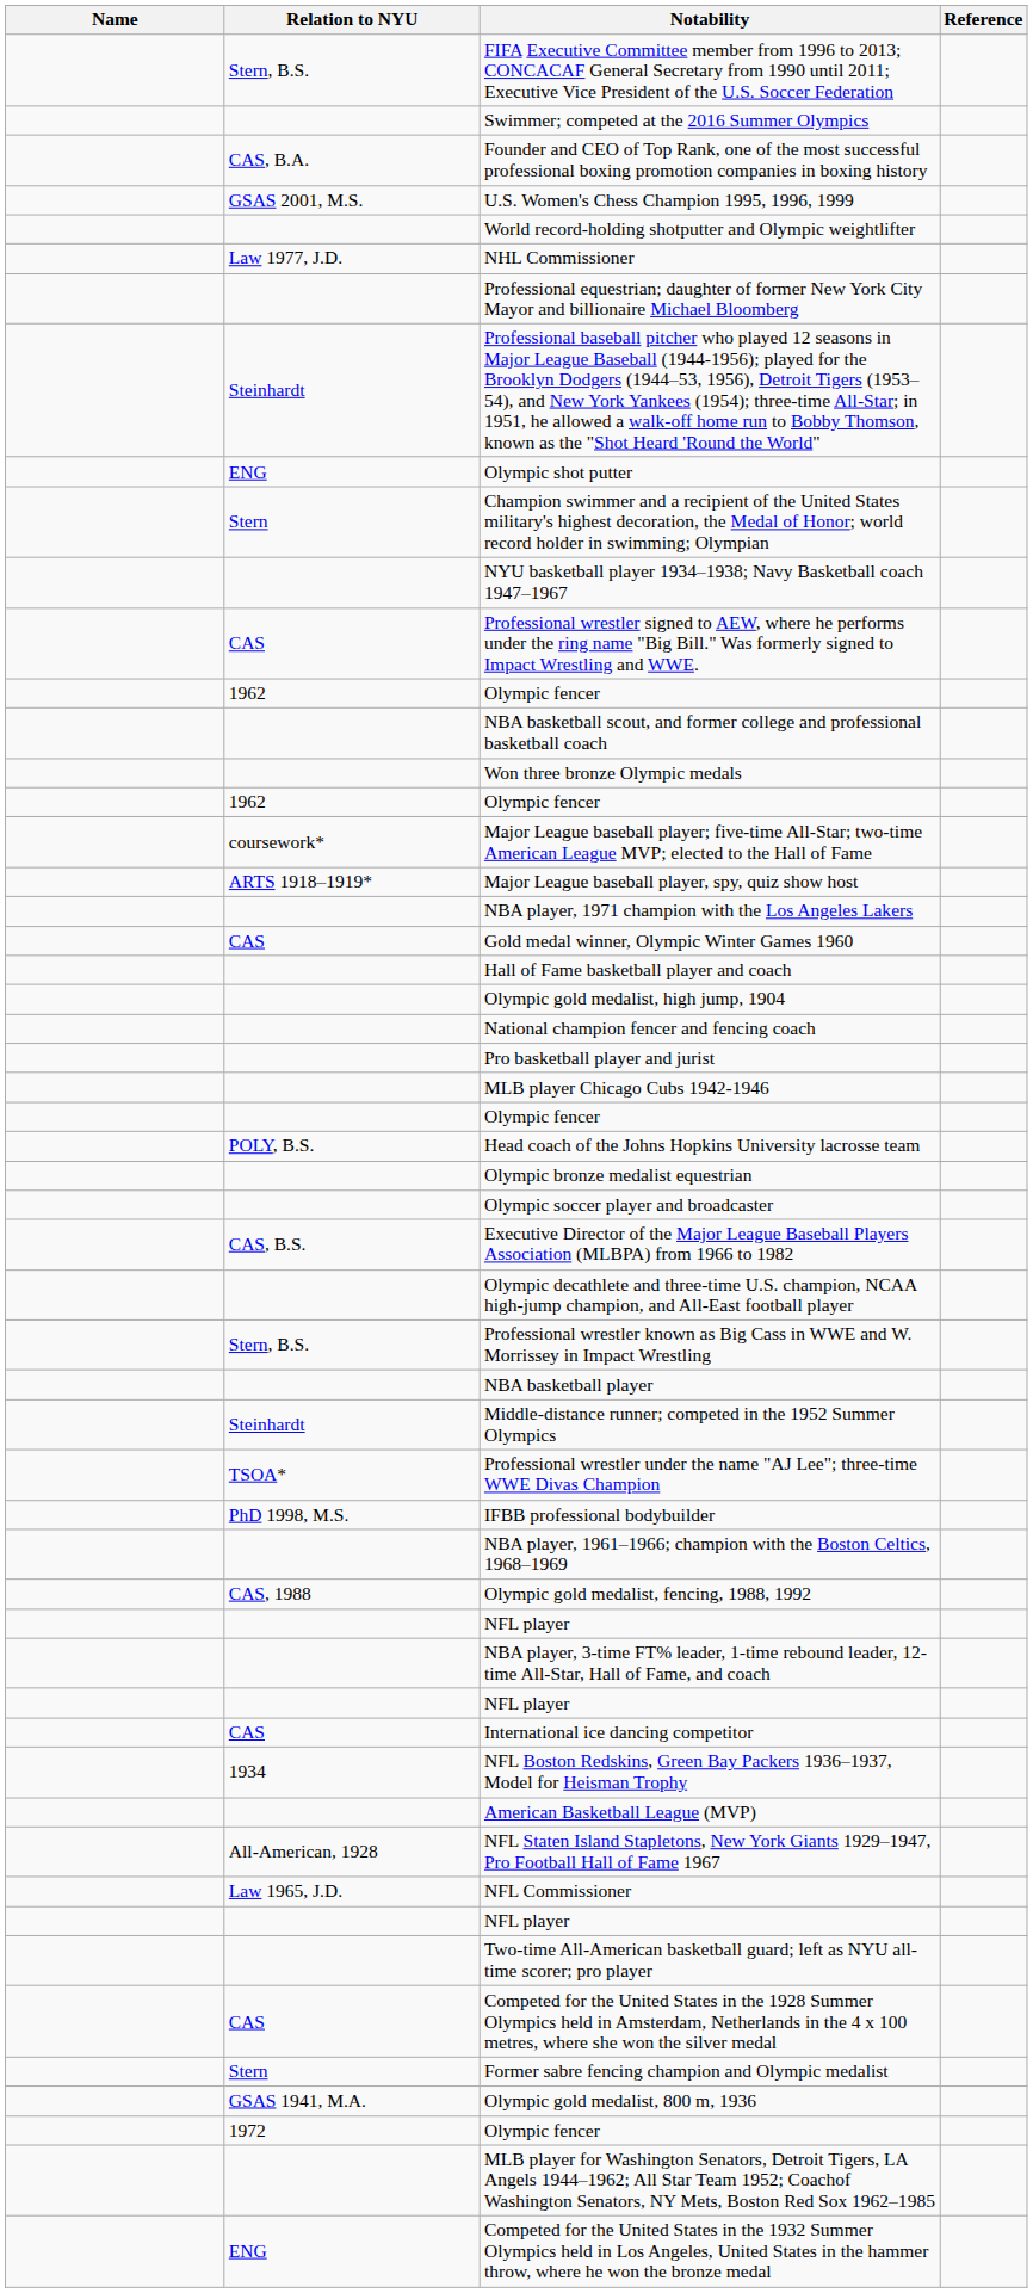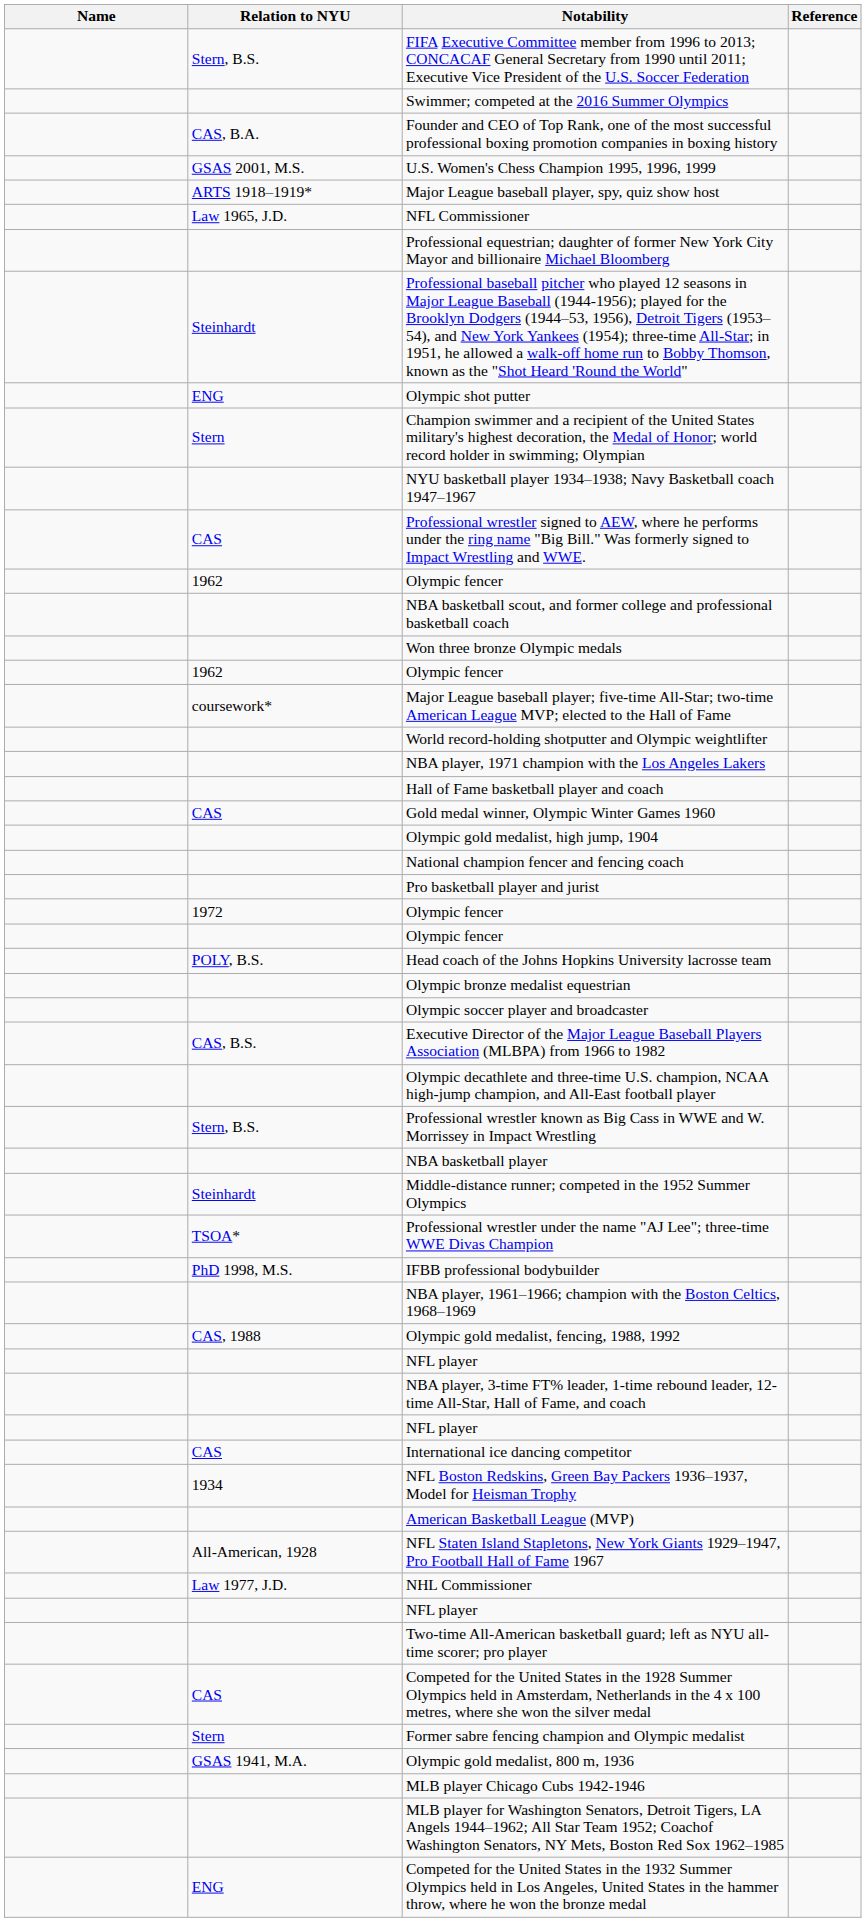 <table class="wikitable sortable" style="width:100%">
 <tr>
 <th style="width:*;">Name</th>
 <th style="width:25%;">Relation to NYU</th>
 <th style="width:45%;">Notability</th>
 <th style="width:5%;" class="unsortable">Reference</th>
 </tr>
 <tr>
 <td></td>
 <td><a href='#'>Stern</a>, B.S.</td>
 <td><a href='#'>FIFA</a> <a href='#'>Executive Committee</a> member from 1996 to 2013; <a href='#'>CONCACAF</a> General Secretary from 1990 until 2011; Executive Vice President of the <a href='#'>U.S. Soccer Federation</a></td>
 <td style="text-align:center;"></td>
 </tr>
 <tr>
 <td></td>
 <td></td>
 <td>Swimmer; competed at the <a href='#'>2016 Summer Olympics</a></td>
 <td style="text-align:center;"></td>
 </tr>
 <tr>
 <td></td>
 <td><a href='#'>CAS</a>, B.A.</td>
 <td>Founder and CEO of Top Rank, one of the most successful professional boxing promotion companies in boxing history</td>
 <td style="text-align:center;"></td>
 </tr>
 <tr>
 <td></td>
 <td><a href='#'>GSAS</a> 2001, M.S.</td>
 <td>U.S. Women's Chess Champion 1995, 1996, 1999</td>
 <td style="text-align:center;"></td>
 </tr>
 <tr>
 <td></td>
-<td></td>
-<td>World record-holding shotputter and Olympic weightlifter</td>
+<td><a href='#'>ARTS</a> 1918–1919*</td>
+<td>Major League baseball player, spy, quiz show host</td>
 <td style="text-align:center;"></td>
 </tr>
 <tr>
 <td></td>
-<td><a href='#'>Law</a> 1977, J.D.</td>
-<td>NHL Commissioner</td>
+<td><a href='#'>Law</a> 1965, J.D.</td>
+<td>NFL Commissioner</td>
 <td style="text-align:center;"></td>
 </tr>
 <tr>
 <td></td>
 <td></td>
 <td>Professional equestrian; daughter of former New York City Mayor and billionaire <a href='#'>Michael Bloomberg</a></td>
 <td style="text-align:center;"></td>
 </tr>
 <tr>
 <td></td>
 <td><a href='#'>Steinhardt</a></td>
 <td><a href='#'>Professional baseball</a> <a href='#'>pitcher</a> who played 12 seasons in <a href='#'>Major League Baseball</a> (1944-1956); played for the <a href='#'>Brooklyn Dodgers</a> (1944–53, 1956), <a href='#'>Detroit Tigers</a> (1953–54), and <a href='#'>New York Yankees</a> (1954); three-time <a href='#'>All-Star</a>; in 1951, he allowed a <a href='#'>walk-off home run</a> to <a href='#'>Bobby Thomson</a>, known as the "<a href='#'>Shot Heard 'Round the World</a>"</td>
 <td style="text-align:center;"></td>
 </tr>
 <tr>
 <td></td>
 <td><a href='#'>ENG</a></td>
 <td>Olympic shot putter</td>
 <td style="text-align:center;"></td>
 </tr>
 <tr>
 <td></td>
 <td><a href='#'>Stern</a></td>
 <td>Champion swimmer and a recipient of the United States military's highest decoration, the <a href='#'>Medal of Honor</a>; world record holder in swimming; Olympian</td>
 <td style="text-align:center;"></td>
 </tr>
 <tr>
 <td></td>
 <td></td>
 <td>NYU basketball player 1934–1938; Navy Basketball coach 1947–1967</td>
 <td style="text-align:center;"></td>
 </tr>
 <tr>
 <td></td>
 <td><a href='#'>CAS</a></td>
 <td><a href='#'>Professional wrestler</a> signed to <a href='#'>AEW</a>, where he performs under the <a href='#'>ring name</a> "Big Bill."  Was formerly signed to <a href='#'>Impact Wrestling</a> and <a href='#'>WWE</a>.</td>
 <td style="text-align:center;"></td>
 </tr>
 <tr>
 <td></td>
 <td>1962</td>
 <td>Olympic fencer</td>
 <td style="text-align:center;"></td>
 </tr>
 <tr>
 <td></td>
 <td></td>
 <td>NBA basketball scout, and former college and professional basketball coach</td>
 <td style="text-align:center;"></td>
 </tr>
 <tr>
 <td></td>
 <td></td>
 <td>Won three bronze Olympic medals</td>
 <td style="text-align:center;"></td>
 </tr>
 <tr>
 <td></td>
 <td>1962</td>
 <td>Olympic fencer</td>
 <td style="text-align:center;"></td>
 </tr>
 <tr>
 <td></td>
 <td>coursework*</td>
 <td>Major League baseball player; five-time All-Star; two-time <a href='#'>American League</a> MVP; elected to the Hall of Fame</td>
 <td style="text-align:center;"></td>
 </tr>
 <tr>
 <td></td>
-<td><a href='#'>ARTS</a> 1918–1919*</td>
-<td>Major League baseball player, spy, quiz show host</td>
+<td></td>
+<td>World record-holding shotputter and Olympic weightlifter</td>
 <td style="text-align:center;"></td>
 </tr>
 <tr>
 <td></td>
 <td></td>
 <td>NBA player, 1971 champion with the <a href='#'>Los Angeles Lakers</a></td>
 <td style="text-align:center;"></td>
 </tr>
 <tr>
 <td></td>
-<td><a href='#'>CAS</a></td>
-<td>Gold medal winner, Olympic Winter Games 1960</td>
+<td></td>
+<td>Hall of Fame basketball player and coach</td>
 <td style="text-align:center;"></td>
 </tr>
 <tr>
 <td></td>
-<td></td>
-<td>Hall of Fame basketball player and coach</td>
+<td><a href='#'>CAS</a></td>
+<td>Gold medal winner, Olympic Winter Games 1960</td>
 <td style="text-align:center;"></td>
 </tr>
 <tr>
 <td></td>
 <td></td>
 <td>Olympic gold medalist, high jump, 1904</td>
 <td style="text-align:center;"></td>
 </tr>
 <tr>
 <td></td>
 <td></td>
 <td>National champion fencer and fencing coach</td>
 <td style="text-align:center;"></td>
 </tr>
 <tr>
 <td></td>
 <td></td>
 <td>Pro basketball player and jurist</td>
 <td style="text-align:center;"></td>
 </tr>
 <tr>
 <td></td>
-<td></td>
-<td>MLB player Chicago Cubs 1942-1946</td>
+<td>1972</td>
+<td>Olympic fencer</td>
 <td style="text-align:center;"></td>
 </tr>
 <tr>
 <td></td>
 <td></td>
 <td>Olympic fencer</td>
 <td style="text-align:center;"></td>
 </tr>
 <tr>
 <td></td>
 <td><a href='#'>POLY</a>, B.S.</td>
 <td>Head coach of the Johns Hopkins University lacrosse team</td>
 <td style="text-align:center;"></td>
 </tr>
 <tr>
 <td></td>
 <td></td>
 <td>Olympic bronze medalist equestrian</td>
 <td style="text-align:center;"></td>
 </tr>
 <tr>
 <td></td>
 <td></td>
 <td>Olympic soccer player and broadcaster</td>
 <td style="text-align:center;"></td>
 </tr>
 <tr>
 <td></td>
 <td><a href='#'>CAS</a>, B.S.</td>
 <td>Executive Director of the <a href='#'>Major League Baseball Players Association</a> (MLBPA) from 1966 to 1982</td>
 <td style="text-align:center;"></td>
 </tr>
 <tr>
 <td></td>
 <td></td>
 <td>Olympic decathlete and three-time U.S. champion, NCAA high-jump champion, and All-East football player</td>
 <td style="text-align:center;"></td>
 </tr>
 <tr>
 <td></td>
 <td><a href='#'>Stern</a>, B.S.</td>
 <td>Professional wrestler known as Big Cass in WWE and W. Morrissey in Impact Wrestling</td>
 <td style="text-align:center;"></td>
 </tr>
 <tr>
 <td></td>
 <td></td>
 <td>NBA basketball player</td>
 <td style="text-align:center;"></td>
 </tr>
 <tr>
 <td></td>
 <td><a href='#'>Steinhardt</a></td>
 <td>Middle-distance runner; competed in the 1952 Summer Olympics</td>
 <td style="text-align:center;"></td>
 </tr>
 <tr>
 <td></td>
 <td><a href='#'>TSOA</a>*</td>
 <td>Professional wrestler under the name "AJ Lee"; three-time <a href='#'>WWE Divas Champion</a></td>
 <td style="text-align:center;"></td>
 </tr>
 <tr>
 <td></td>
 <td><a href='#'>PhD</a> 1998, M.S.</td>
 <td>IFBB professional bodybuilder</td>
 <td style="text-align:center;"></td>
 </tr>
 <tr>
 <td></td>
 <td></td>
 <td>NBA player, 1961–1966; champion with the <a href='#'>Boston Celtics</a>, 1968–1969</td>
 <td style="text-align:center;"></td>
 </tr>
 <tr>
 <td></td>
 <td><a href='#'>CAS</a>, 1988</td>
 <td>Olympic gold medalist, fencing, 1988, 1992</td>
 <td style="text-align:center;"></td>
 </tr>
 <tr>
 <td></td>
 <td></td>
 <td>NFL player</td>
 <td style="text-align:center;"></td>
 </tr>
 <tr>
 <td></td>
 <td></td>
 <td>NBA player, 3-time FT% leader, 1-time rebound leader, 12-time All-Star, Hall of Fame, and coach</td>
 <td style="text-align:center;"></td>
 </tr>
 <tr>
 <td></td>
 <td></td>
 <td>NFL player</td>
 <td style="text-align:center;"></td>
 </tr>
 <tr>
 <td></td>
 <td><a href='#'>CAS</a></td>
 <td>International ice dancing competitor</td>
 <td style="text-align:center;"></td>
 </tr>
 <tr>
 <td></td>
 <td>1934</td>
 <td>NFL <a href='#'>Boston Redskins</a>, <a href='#'>Green Bay Packers</a> 1936–1937, Model for <a href='#'>Heisman Trophy</a></td>
 <td style="text-align:center;"></td>
 </tr>
 <tr>
 <td></td>
 <td></td>
 <td><a href='#'>American Basketball League</a> (MVP)</td>
 <td style="text-align:center;"></td>
 </tr>
 <tr>
 <td></td>
 <td>All-American, 1928</td>
 <td>NFL <a href='#'>Staten Island Stapletons</a>, <a href='#'>New York Giants</a> 1929–1947, <a href='#'>Pro Football Hall of Fame</a> 1967</td>
 <td style="text-align:center;"></td>
 </tr>
 <tr>
 <td></td>
-<td><a href='#'>Law</a> 1965, J.D.</td>
-<td>NFL Commissioner</td>
+<td><a href='#'>Law</a> 1977, J.D.</td>
+<td>NHL Commissioner</td>
 <td style="text-align:center;"></td>
 </tr>
 <tr>
 <td></td>
 <td></td>
 <td>NFL player</td>
 <td style="text-align:center;"></td>
 </tr>
 <tr>
 <td></td>
 <td></td>
 <td>Two-time All-American basketball guard; left as NYU all-time scorer; pro player</td>
 <td style="text-align:center;"></td>
 </tr>
 <tr>
 <td></td>
 <td><a href='#'>CAS</a></td>
 <td>Competed for the United States in the 1928 Summer Olympics held in Amsterdam, Netherlands in the 4 x 100 metres, where she won the silver medal</td>
 <td style="text-align:center;"></td>
 </tr>
 <tr>
 <td></td>
 <td><a href='#'>Stern</a></td>
 <td>Former sabre fencing champion and Olympic medalist</td>
 <td style="text-align:center;"></td>
 </tr>
 <tr>
 <td></td>
 <td><a href='#'>GSAS</a> 1941, M.A.</td>
 <td>Olympic gold medalist, 800 m, 1936</td>
 <td style="text-align:center;"></td>
 </tr>
 <tr>
 <td></td>
-<td>1972</td>
-<td>Olympic fencer</td>
+<td></td>
+<td>MLB player Chicago Cubs 1942-1946</td>
 <td style="text-align:center;"></td>
 </tr>
 <tr>
 <td></td>
 <td></td>
 <td>MLB player for Washington Senators, Detroit Tigers, LA Angels 1944–1962; All Star Team 1952; Coachof Washington Senators, NY Mets, Boston Red Sox 1962–1985</td>
 <td style="text-align:center;"></td>
 </tr>
 <tr>
 <td></td>
 <td><a href='#'>ENG</a></td>
 <td>Competed for the United States in the 1932 Summer Olympics held in Los Angeles, United States in the hammer throw, where he won the bronze medal</td>
 <td style="text-align:center;"></td>
 </tr>
 </table>
